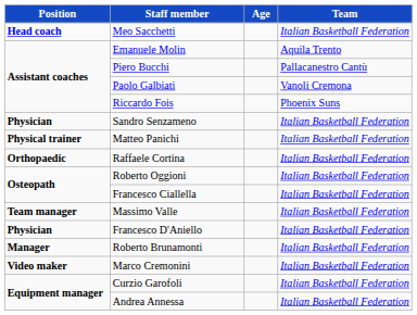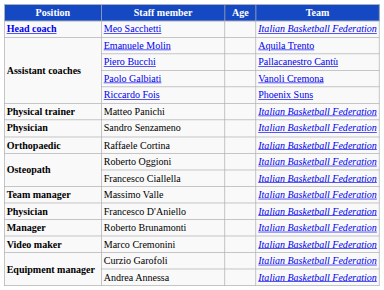 <table class="wikitable sortable" style="text-align:left; font-size:95%;">
 <tr>
 <th scope="col" width="140px" style="background: #1549C3; color:#ffffff">Position</th>
 <th scope="col" width="180px" style="background: #1549C3; color:#ffffff">Staff member</th>
 <th scope="col" width="40px"  style="background: #1549C3; color:#ffffff">Age</th>
 <th scope="col" width="180px" style="background: #1549C3; color:#ffffff">Team</th>
 </tr>
 <tr>
 <td><strong><a href='#'>Head coach</a></strong></td>
 <td><a href='#'>Meo Sacchetti</a></td>
 <td></td>
 <td><em><a href='#'>Italian Basketball Federation</a></em></td>
 </tr>
 <tr>
 <td rowspan=4><strong>Assistant coaches</strong></td>
 <td><a href='#'>Emanuele Molin</a></td>
 <td></td>
 <td><a href='#'>Aquila Trento</a></td>
 </tr>
 <tr>
 <td><a href='#'>Piero Bucchi</a></td>
 <td></td>
 <td><a href='#'>Pallacanestro Cantù</a></td>
 </tr>
 <tr>
 <td><a href='#'>Paolo Galbiati</a></td>
 <td></td>
 <td><a href='#'>Vanoli Cremona</a></td>
 </tr>
 <tr>
 <td><a href='#'>Riccardo Fois</a></td>
 <td></td>
 <td><a href='#'>Phoenix Suns</a></td>
 </tr>
 <tr>
-<td><strong>Physician</strong></td>
-<td>Sandro Senzameno</td>
+<td><strong>Physical trainer</strong></td>
+<td>Matteo Panichi</td>
 <td></td>
 <td><em><a href='#'>Italian Basketball Federation</a></em></td>
 </tr>
 <tr>
-<td><strong>Physical trainer</strong></td>
-<td>Matteo Panichi</td>
+<td><strong>Physician</strong></td>
+<td>Sandro Senzameno</td>
 <td></td>
 <td><em><a href='#'>Italian Basketball Federation</a></em></td>
 </tr>
 <tr>
 <td><strong>Orthopaedic</strong></td>
 <td>Raffaele Cortina</td>
 <td></td>
 <td><em><a href='#'>Italian Basketball Federation</a></em></td>
 </tr>
 <tr>
 <td rowspan=2><strong>Osteopath</strong></td>
 <td>Roberto Oggioni</td>
 <td></td>
 <td><em><a href='#'>Italian Basketball Federation</a></em></td>
 </tr>
 <tr>
 <td>Francesco Ciallella</td>
 <td></td>
 <td><em><a href='#'>Italian Basketball Federation</a></em></td>
 </tr>
 <tr>
 <td><strong>Team manager</strong></td>
 <td>Massimo Valle</td>
 <td></td>
 <td><em><a href='#'>Italian Basketball Federation</a></em></td>
 </tr>
 <tr>
 <td><strong>Physician</strong></td>
 <td>Francesco D'Aniello</td>
 <td></td>
 <td><em><a href='#'>Italian Basketball Federation</a></em></td>
 </tr>
 <tr>
 <td><strong>Manager</strong></td>
 <td>Roberto Brunamonti</td>
 <td></td>
 <td><em><a href='#'>Italian Basketball Federation</a></em></td>
 </tr>
 <tr>
 <td><strong>Video maker</strong></td>
 <td>Marco Cremonini</td>
 <td></td>
 <td><em><a href='#'>Italian Basketball Federation</a></em></td>
 </tr>
 <tr>
 <td rowspan=2><strong>Equipment manager</strong></td>
 <td>Curzio Garofoli</td>
 <td></td>
 <td><em><a href='#'>Italian Basketball Federation</a></em></td>
 </tr>
 <tr>
 <td>Andrea Annessa</td>
 <td></td>
 <td><em><a href='#'>Italian Basketball Federation</a></em></td>
 </tr>
 </table>
